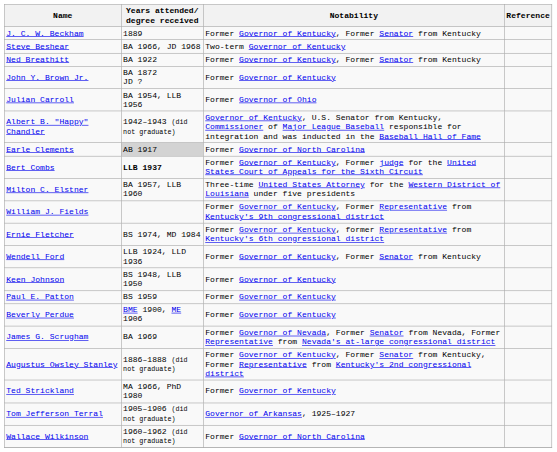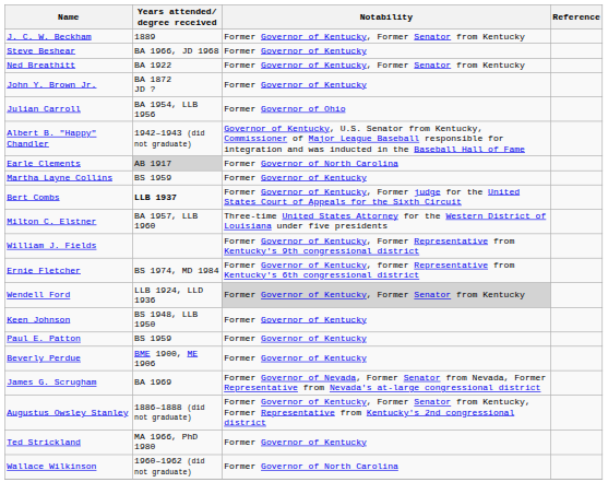 <table width="100%" class="wikitable sortable">
 <tr>
 <th style="width:*;">Name</th>
 <th style="width:15%;">Years attended/ degree received</th>
 <th style="width:55%;" class="unsortable">Notability</th>
 <th style="width:*;" class="unsortable">Reference</th>
 </tr>
 <tr>
 <td><a href='#'>J. C. W. Beckham</a></td>
 <td>1889</td>
 <td>Former <a href='#'>Governor of Kentucky</a>, Former <a href='#'>Senator</a> from Kentucky</td>
 <td></td>
 </tr>
 <tr>
 <td><a href='#'>Steve Beshear</a></td>
 <td>BA 1966, JD 1968</td>
-<td>Two-term <a href='#'>Governor of Kentucky</a></td>
+<td>Former <a href='#'>Governor of Kentucky</a></td>
 <td></td>
 </tr>
 <tr>
 <td><a href='#'>Ned Breathitt</a></td>
 <td>BA 1922</td>
 <td>Former <a href='#'>Governor of Kentucky</a>, Former <a href='#'>Senator</a> from Kentucky</td>
 <td></td>
 </tr>
 <tr>
 <td><a href='#'>John Y. Brown Jr.</a></td>
 <td>BA 1872<br> JD ?</td>
 <td>Former <a href='#'>Governor of Kentucky</a></td>
 <td></td>
 </tr>
 <tr>
 <td><a href='#'>Julian Carroll</a></td>
 <td>BA 1954, LLB 1956</td>
 <td>Former <a href='#'>Governor of Ohio</a></td>
 <td></td>
 </tr>
 <tr>
 <td><a href='#'>Albert B. "Happy" Chandler</a></td>
 <td>1942–1943 <small>(did not graduate)</small></td>
 <td><a href='#'>Governor of Kentucky</a>, U.S. Senator from Kentucky, <a href='#'>Commissioner</a> of <a href='#'>Major League Baseball</a> responsible for integration and was inducted in the <a href='#'>Baseball Hall of Fame</a></td>
 <td></td>
 </tr>
 <tr>
 <td><a href='#'>Earle Clements</a></td>
 <td style="background: lightgrey;">AB 1917</td>
 <td>Former <a href='#'>Governor of North Carolina</a></td>
 <td></td>
 </tr>
 <tr>
+<td><a href='#'>Martha Layne Collins</a></td>
+<td>BS 1959</td>
+<td>Former <a href='#'>Governor of Kentucky</a></td>
+<td></td>
+</tr>
+<tr>
 <td><a href='#'>Bert Combs</a></td>
 <td><strong>LLB 1937</strong></td>
 <td>Former <a href='#'>Governor of Kentucky</a>, Former <a href='#'>judge</a> for the <a href='#'>United States Court of Appeals for the Sixth Circuit</a></td>
 <td></td>
 </tr>
 <tr>
 <td><a href='#'>Milton C. Elstner</a></td>
 <td>BA 1957, LLB 1960</td>
 <td>Three-time <a href='#'>United States Attorney</a> for the <a href='#'>Western District of Louisiana</a> under five presidents</td>
 <td></td>
 </tr>
 <tr>
 <td><a href='#'>William J. Fields</a></td>
 <td></td>
 <td>Former <a href='#'>Governor of Kentucky</a>, Former <a href='#'>Representative</a> from <a href='#'>Kentucky's 9th congressional district</a></td>
 <td></td>
 </tr>
 <tr>
 <td><a href='#'>Ernie Fletcher</a></td>
 <td>BS 1974, MD 1984</td>
 <td>Former <a href='#'>Governor of Kentucky</a>, former <a href='#'>Representative</a> from <a href='#'>Kentucky's 6th congressional district</a></td>
 <td></td>
 </tr>
 <tr>
 <td><a href='#'>Wendell Ford</a></td>
 <td>LLB 1924, LLD 1936</td>
-<td>Former <a href='#'>Governor of Kentucky</a>, Former <a href='#'>Senator</a> from Kentucky</td>
+<td style="background: lightgrey;">Former <a href='#'>Governor of Kentucky</a>, Former <a href='#'>Senator</a> from Kentucky</td>
 <td></td>
 </tr>
 <tr>
 <td><a href='#'>Keen Johnson</a></td>
 <td>BS 1948, LLB 1950</td>
 <td>Former <a href='#'>Governor of Kentucky</a></td>
 <td></td>
 </tr>
 <tr>
 <td><a href='#'>Paul E. Patton</a></td>
 <td>BS 1959</td>
 <td>Former <a href='#'>Governor of Kentucky</a></td>
 <td></td>
 </tr>
 <tr>
 <td><a href='#'>Beverly Perdue</a></td>
 <td><a href='#'>BME</a> 1900, <a href='#'>ME</a> 1906</td>
 <td>Former <a href='#'>Governor of Kentucky</a></td>
 <td></td>
 </tr>
 <tr>
 <td><a href='#'>James G. Scrugham</a></td>
 <td>BA 1969</td>
 <td>Former <a href='#'>Governor of Nevada</a>, Former <a href='#'>Senator</a> from Nevada, Former <a href='#'>Representative</a> from <a href='#'>Nevada's at-large congressional district</a></td>
 <td></td>
 </tr>
 <tr>
 <td><a href='#'>Augustus Owsley Stanley</a></td>
 <td>1886–1888 <small>(did not graduate)</small></td>
 <td>Former <a href='#'>Governor of Kentucky</a>, Former <a href='#'>Senator</a> from Kentucky, Former <a href='#'>Representative</a> from <a href='#'>Kentucky's 2nd congressional district</a></td>
 <td></td>
 </tr>
 <tr>
 <td><a href='#'>Ted Strickland</a></td>
 <td>MA 1966, PhD 1980</td>
 <td>Former <a href='#'>Governor of Kentucky</a></td>
 <td></td>
 </tr>
 <tr>
-<td><a href='#'>Tom Jefferson Terral</a></td>
-<td>1905–1906 <small>(did not graduate)</small></td>
-<td><a href='#'>Governor of Arkansas</a>, 1925–1927</td>
-<td></td>
-</tr>
-<tr>
 <td><a href='#'>Wallace Wilkinson</a></td>
 <td>1960–1962 <small>(did not graduate)</small></td>
 <td>Former <a href='#'>Governor of North Carolina</a></td>
 <td></td>
 </tr>
 <tr>
 </tr>
 </table>
